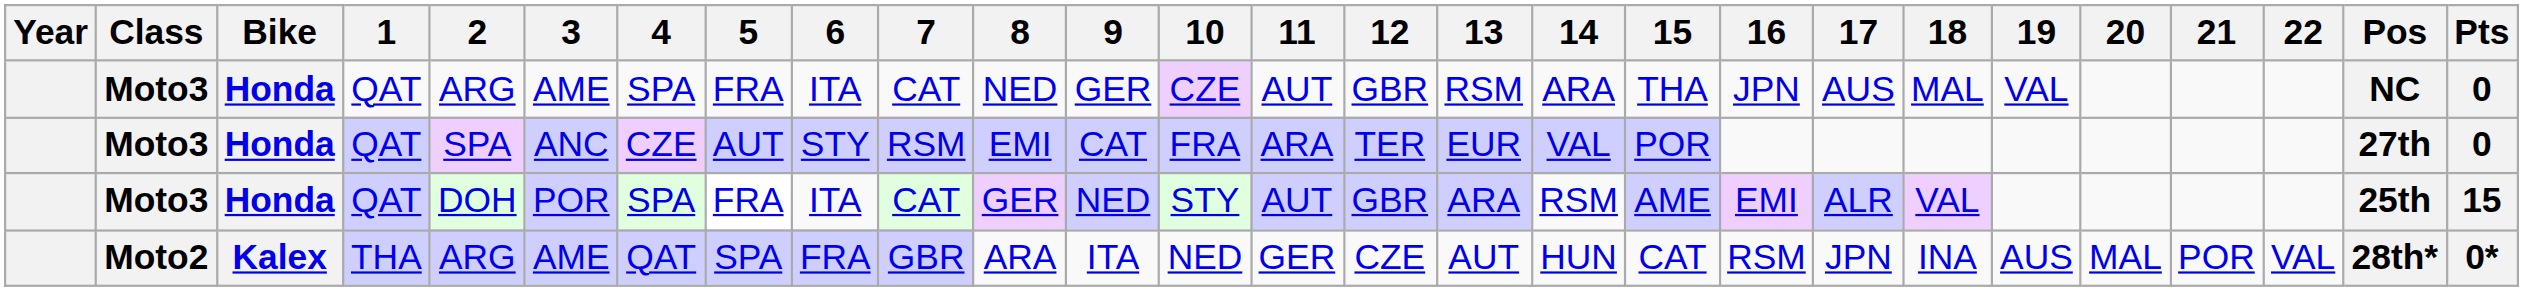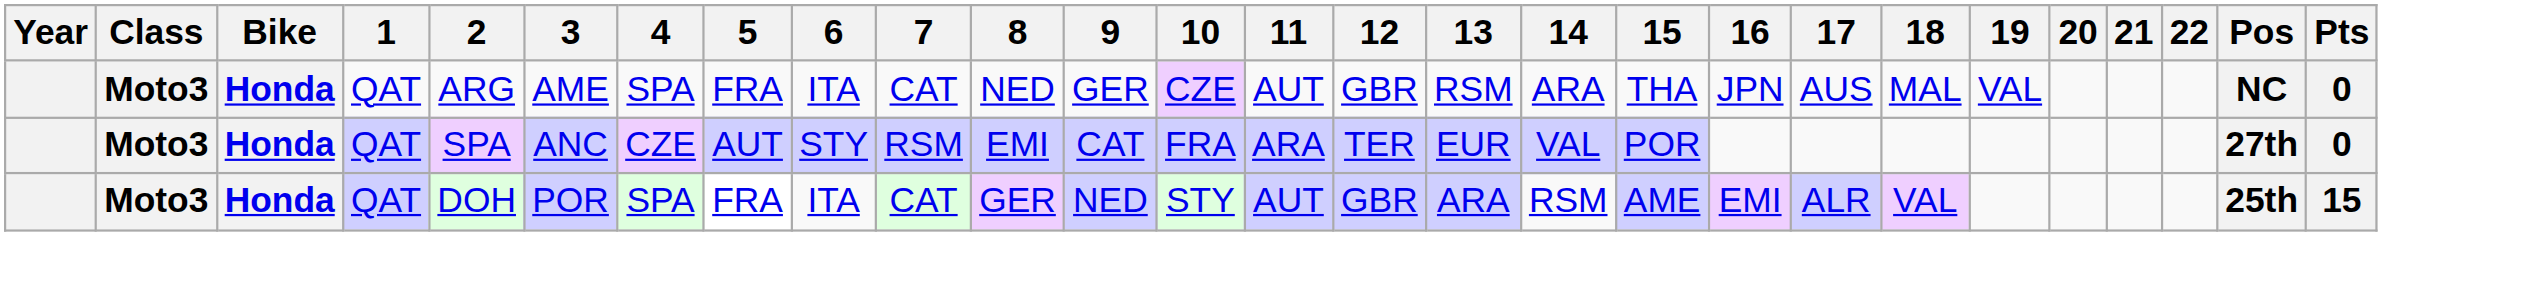 <table class="wikitable" style="text-align:center;">
 <tr>
 <th>Year</th>
 <th>Class</th>
 <th>Bike</th>
 <th>1</th>
 <th>2</th>
 <th>3</th>
 <th>4</th>
 <th>5</th>
 <th>6</th>
 <th>7</th>
 <th>8</th>
 <th>9</th>
 <th>10</th>
 <th>11</th>
 <th>12</th>
 <th>13</th>
 <th>14</th>
 <th>15</th>
 <th>16</th>
 <th>17</th>
 <th>18</th>
 <th>19</th>
 <th>20</th>
 <th>21</th>
 <th>22</th>
 <th>Pos</th>
 <th>Pts</th>
 </tr>
 <tr>
 <th></th>
 <th>Moto3</th>
 <th><a href='#'>Honda</a></th>
 <td><a href='#'>QAT</a></td>
 <td><a href='#'>ARG</a></td>
 <td><a href='#'>AME</a></td>
 <td><a href='#'>SPA</a></td>
 <td><a href='#'>FRA</a></td>
 <td><a href='#'>ITA</a></td>
 <td><a href='#'>CAT</a></td>
 <td><a href='#'>NED</a></td>
 <td><a href='#'>GER</a></td>
 <td style="background:#EFCFFF;"><a href='#'>CZE</a><br></td>
 <td><a href='#'>AUT</a></td>
 <td><a href='#'>GBR</a></td>
 <td><a href='#'>RSM</a></td>
 <td><a href='#'>ARA</a></td>
 <td><a href='#'>THA</a></td>
 <td><a href='#'>JPN</a></td>
 <td><a href='#'>AUS</a></td>
 <td><a href='#'>MAL</a></td>
 <td><a href='#'>VAL</a></td>
 <td></td>
 <td></td>
 <td></td>
 <th>NC</th>
 <th>0</th>
 </tr>
 <tr>
 <th></th>
 <th>Moto3</th>
 <th><a href='#'>Honda</a></th>
 <td style="background:#cfcfff;"><a href='#'>QAT</a><br></td>
 <td style="background:#efcfff;"><a href='#'>SPA</a><br></td>
 <td style="background:#cfcfff;"><a href='#'>ANC</a><br></td>
 <td style="background:#efcfff;"><a href='#'>CZE</a><br></td>
 <td style="background:#cfcfff;"><a href='#'>AUT</a><br></td>
 <td style="background:#cfcfff;"><a href='#'>STY</a><br></td>
 <td style="background:#cfcfff;"><a href='#'>RSM</a><br></td>
 <td style="background:#cfcfff;"><a href='#'>EMI</a><br></td>
 <td style="background:#cfcfff;"><a href='#'>CAT</a><br></td>
 <td style="background:#cfcfff;"><a href='#'>FRA</a><br></td>
 <td style="background:#cfcfff;"><a href='#'>ARA</a><br></td>
 <td style="background:#cfcfff;"><a href='#'>TER</a><br></td>
 <td style="background:#cfcfff;"><a href='#'>EUR</a><br></td>
 <td style="background:#cfcfff;"><a href='#'>VAL</a><br></td>
 <td style="background:#cfcfff;"><a href='#'>POR</a><br></td>
 <td></td>
 <td></td>
 <td></td>
 <td></td>
 <td></td>
 <td></td>
 <td></td>
 <th>27th</th>
 <th>0</th>
 </tr>
 <tr>
 <th></th>
 <th>Moto3</th>
 <th><a href='#'>Honda</a></th>
 <td style="background:#cfcfff;"><a href='#'>QAT</a><br></td>
 <td style="background:#dfffdf;"><a href='#'>DOH</a><br></td>
 <td style="background:#cfcfff;"><a href='#'>POR</a><br></td>
 <td style="background:#dfffdf;"><a href='#'>SPA</a><br></td>
 <td style="background:#ffffff;"><a href='#'>FRA</a><br></td>
 <td><a href='#'>ITA</a></td>
 <td style="background:#dfffdf;"><a href='#'>CAT</a><br></td>
 <td style="background:#efcfff;"><a href='#'>GER</a><br></td>
 <td style="background:#cfcfff;"><a href='#'>NED</a><br></td>
 <td style="background:#dfffdf;"><a href='#'>STY</a><br></td>
 <td style="background:#cfcfff;"><a href='#'>AUT</a><br></td>
 <td style="background:#cfcfff;"><a href='#'>GBR</a><br></td>
 <td style="background:#cfcfff;"><a href='#'>ARA</a><br></td>
 <td><a href='#'>RSM</a><br></td>
 <td style="background:#cfcfff;"><a href='#'>AME</a><br></td>
 <td style="background:#efcfff;"><a href='#'>EMI</a><br></td>
 <td style="background:#cfcfff;"><a href='#'>ALR</a><br></td>
 <td style="background:#efcfff;"><a href='#'>VAL</a><br></td>
 <td></td>
 <td></td>
 <td></td>
 <td></td>
 <th>25th</th>
 <th>15</th>
 </tr>
-<tr>
-<th></th>
-<th>Moto2</th>
-<th><a href='#'>Kalex</a></th>
-<td style="background:#CFCFFF;"><a href='#'>THA</a><br></td>
-<td style="background:#CFCFFF;"><a href='#'>ARG</a><br></td>
-<td style="background:#CFCFFF;"><a href='#'>AME</a><br></td>
-<td style="background:#CFCFFF;"><a href='#'>QAT</a><br></td>
-<td style="background:#CFCFFF;"><a href='#'>SPA</a><br></td>
-<td style="background:#CFCFFF;"><a href='#'>FRA</a><br></td>
-<td style="background:#CFCFFF;"><a href='#'>GBR</a><br></td>
-<td><a href='#'>ARA</a></td>
-<td><a href='#'>ITA</a></td>
-<td><a href='#'>NED</a></td>
-<td><a href='#'>GER</a></td>
-<td><a href='#'>CZE</a></td>
-<td><a href='#'>AUT</a></td>
-<td><a href='#'>HUN</a></td>
-<td><a href='#'>CAT</a></td>
-<td><a href='#'>RSM</a></td>
-<td><a href='#'>JPN</a></td>
-<td><a href='#'>INA</a></td>
-<td><a href='#'>AUS</a></td>
-<td><a href='#'>MAL</a></td>
-<td><a href='#'>POR</a></td>
-<td><a href='#'>VAL</a></td>
-<th>28th*</th>
-<th>0*</th>
-</tr>
 </table>
